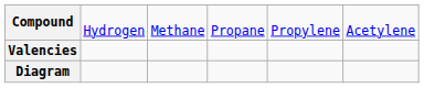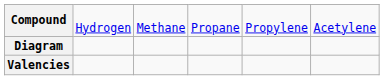 <table class="wikitable" style="text-align:center">
 <tr>
 <th>Compound</th>
 <td><br><a href='#'>Hydrogen</a></td>
 <td><br><a href='#'>Methane</a></td>
 <td><br><a href='#'>Propane</a></td>
 <td><br><a href='#'>Propylene</a></td>
 <td><br><a href='#'>Acetylene</a></td>
 </tr>
+<tr>
+<th>Diagram</th>
+<td></td>
+<td></td>
+<td></td>
+<td></td>
+<td></td>
+</tr>
 <tr style="vertical-align: top;">
 <th style="vertical-align: middle;">Valencies</th>
 <td></td>
 <td></td>
 <td></td>
 <td></td>
 <td></td>
 </tr>
-<tr>
-<th>Diagram</th>
-<td></td>
-<td></td>
-<td></td>
-<td></td>
-<td></td>
-</tr>
 </table>
